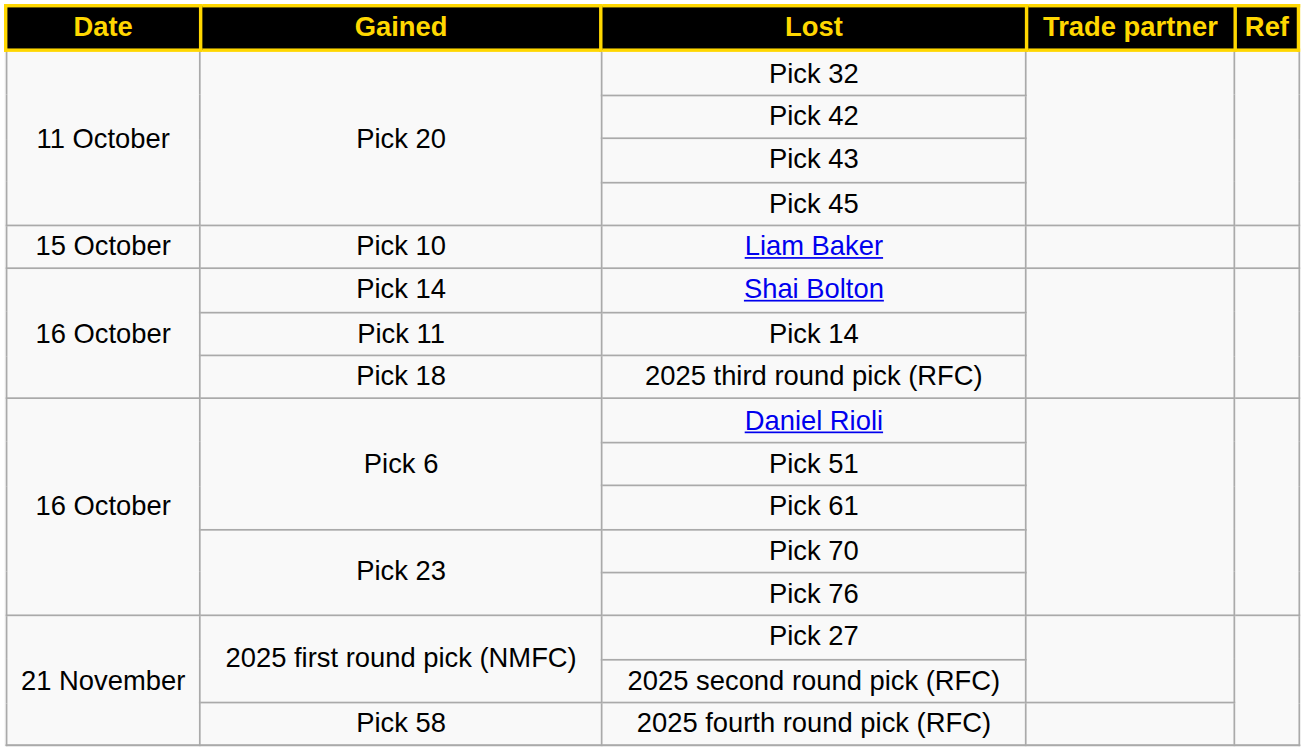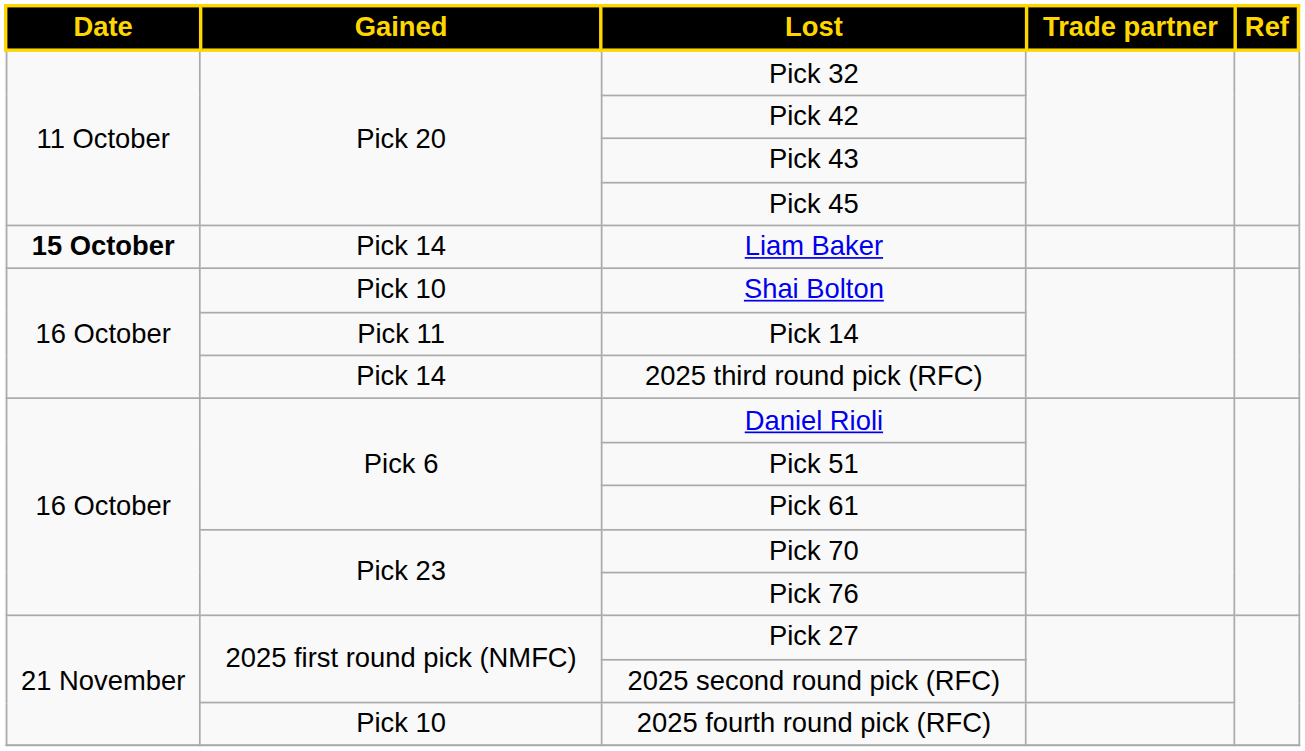 <table class="wikitable" style="text-align:center; font-size:100%; width:60%;">
 <tr>
 <th style="background:black; border: solid gold 2px; color:gold;">Date</th>
 <th style="background:black; border: solid gold 2px; color:gold;">Gained</th>
 <th style="background:black; border: solid gold 2px; color:gold;">Lost</th>
 <th style="background:black; border: solid gold 2px; color:gold;">Trade partner</th>
 <th style="background:black; border: solid gold 2px; color:gold;">Ref</th>
 </tr>
 <tr>
 <td rowspan=4>11 October</td>
 <td rowspan=4>Pick 20</td>
 <td>Pick 32</td>
 <td rowspan=4></td>
 <td rowspan=4></td>
 </tr>
 <tr>
 <td>Pick 42</td>
 </tr>
 <tr>
 <td>Pick 43</td>
 </tr>
 <tr>
 <td>Pick 45</td>
 </tr>
 <tr>
-<td>15 October</td>
-<td>Pick 10</td>
+<td><strong>15 October</strong></td>
+<td>Pick 14</td>
 <td><a href='#'>Liam Baker</a></td>
 <td></td>
 <td></td>
 </tr>
 <tr>
 <td rowspan=3>16 October</td>
-<td>Pick 14</td>
+<td>Pick 10</td>
 <td><a href='#'>Shai Bolton</a></td>
 <td rowspan=3></td>
 <td rowspan=3></td>
 </tr>
 <tr>
 <td>Pick 11</td>
 <td>Pick 14</td>
 </tr>
 <tr>
-<td>Pick 18</td>
+<td>Pick 14</td>
 <td>2025 third round pick (RFC)</td>
 </tr>
 <tr>
 <td rowspan=5>16 October</td>
 <td rowspan=3>Pick 6</td>
 <td><a href='#'>Daniel Rioli</a></td>
 <td rowspan=5></td>
 <td rowspan=5></td>
 </tr>
 <tr>
 <td>Pick 51</td>
 </tr>
 <tr>
 <td>Pick 61</td>
 </tr>
 <tr>
 <td rowspan=2>Pick 23</td>
 <td>Pick 70</td>
 </tr>
 <tr>
 <td>Pick 76</td>
 </tr>
 <tr>
 <td rowspan=3>21 November</td>
 <td rowspan=2>2025 first round pick (NMFC)</td>
 <td>Pick 27</td>
 <td rowspan=2></td>
 <td rowspan=3></td>
 </tr>
 <tr>
 <td>2025 second round pick (RFC)</td>
 </tr>
 <tr>
-<td>Pick 58</td>
+<td>Pick 10</td>
 <td>2025 fourth round pick (RFC)</td>
 <td></td>
 </tr>
 <tr>
 </tr>
 </table>
